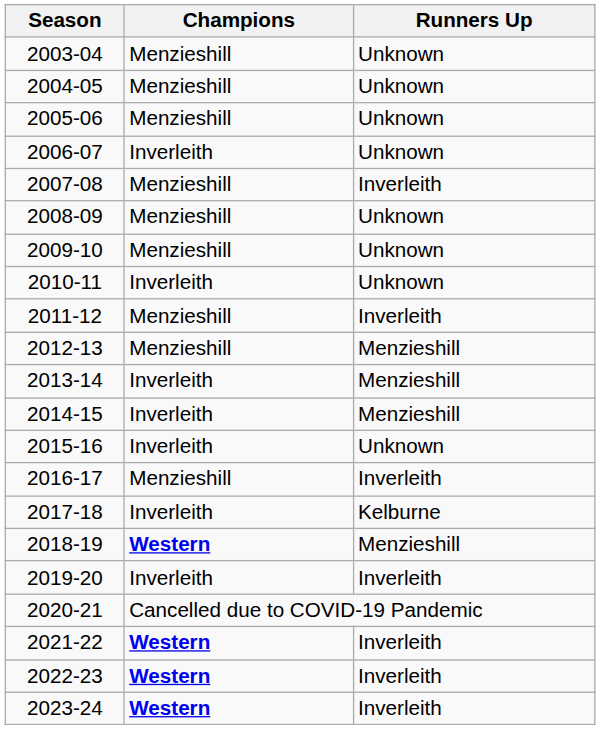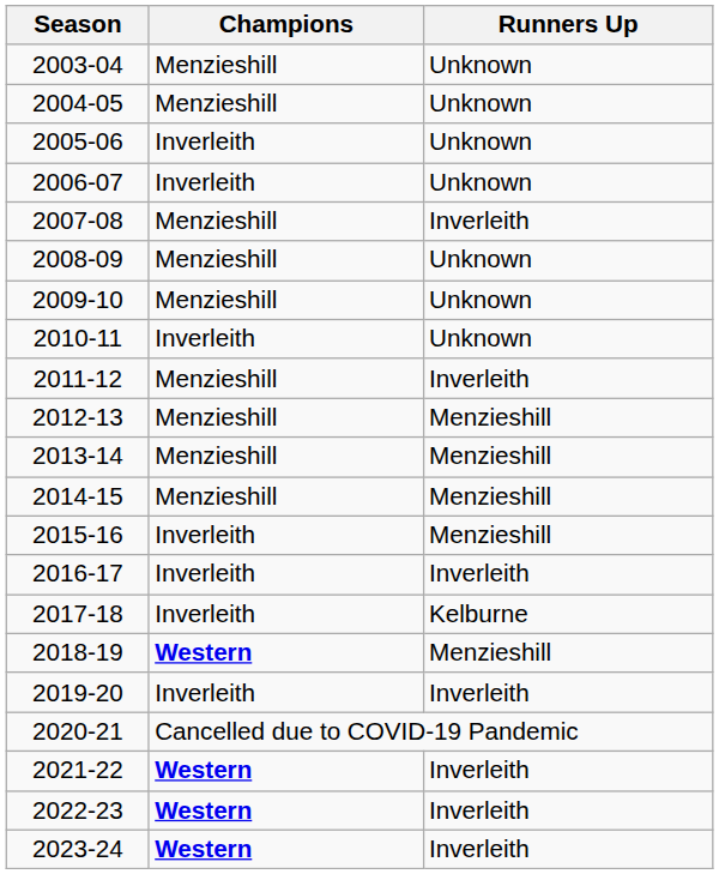 <table class="wikitable" style="text-align:centre; margin-left:1em;">
 <tr>
 <th style="width:85px">Season</th>
 <th style="width:170px">Champions</th>
 <th style="width:180px">Runners Up</th>
 </tr>
 <tr>
 <td style="text-align:center">2003-04</td>
 <td>Menzieshill</td>
 <td>Unknown</td>
 </tr>
 <tr>
 <td style="text-align:center">2004-05</td>
 <td>Menzieshill</td>
 <td>Unknown</td>
 </tr>
 <tr>
 <td style="text-align:center">2005-06</td>
-<td>Menzieshill</td>
+<td>Inverleith </td>
 <td>Unknown</td>
 </tr>
 <tr>
 <td style="text-align:center">2006-07</td>
 <td>Inverleith </td>
 <td>Unknown</td>
 </tr>
 <tr>
 <td style="text-align:center">2007-08</td>
 <td>Menzieshill</td>
 <td>Inverleith</td>
 </tr>
 <tr>
 <td style="text-align:center">2008-09</td>
 <td>Menzieshill</td>
 <td>Unknown</td>
 </tr>
 <tr>
 <td style="text-align:center">2009-10</td>
 <td>Menzieshill</td>
 <td>Unknown</td>
 </tr>
 <tr>
 <td style="text-align:center">2010-11</td>
 <td>Inverleith</td>
 <td>Unknown</td>
 </tr>
 <tr>
 <td style="text-align:center">2011-12</td>
 <td>Menzieshill </td>
 <td>Inverleith</td>
 </tr>
 <tr>
 <td style="text-align:center">2012-13</td>
 <td>Menzieshill </td>
 <td>Menzieshill</td>
 </tr>
 <tr>
 <td style="text-align:center">2013-14</td>
-<td>Inverleith </td>
+<td>Menzieshill</td>
 <td>Menzieshill</td>
 </tr>
 <tr>
 <td style="text-align:center">2014-15</td>
-<td>Inverleith </td>
+<td>Menzieshill </td>
 <td>Menzieshill</td>
 </tr>
 <tr>
 <td style="text-align:center">2015-16</td>
 <td>Inverleith </td>
-<td>Unknown</td>
+<td>Menzieshill</td>
 </tr>
 <tr>
 <td style="text-align:center">2016-17</td>
-<td>Menzieshill </td>
+<td>Inverleith </td>
 <td>Inverleith</td>
 </tr>
 <tr>
 <td style="text-align:center">2017-18</td>
 <td>Inverleith </td>
 <td>Kelburne</td>
 </tr>
 <tr>
 <td style="text-align:center">2018-19</td>
 <td><strong><a href='#'>Western</a></strong> </td>
 <td>Menzieshill</td>
 </tr>
 <tr>
 <td style="text-align:center">2019-20</td>
 <td>Inverleith </td>
 <td>Inverleith</td>
 </tr>
 <tr>
 <td style="text-align:center">2020-21</td>
 <td colspan="2">Cancelled due to COVID-19 Pandemic</td>
 </tr>
 <tr>
 <td style="text-align:center">2021-22</td>
 <td><strong><a href='#'>Western</a></strong> </td>
 <td>Inverleith</td>
 </tr>
 <tr>
 <td style="text-align:center">2022-23</td>
 <td><strong><a href='#'>Western</a></strong> </td>
 <td>Inverleith</td>
 </tr>
 <tr>
 <td style="text-align:center">2023-24</td>
 <td><strong><a href='#'>Western</a></strong> </td>
 <td>Inverleith</td>
 </tr>
 </table>
